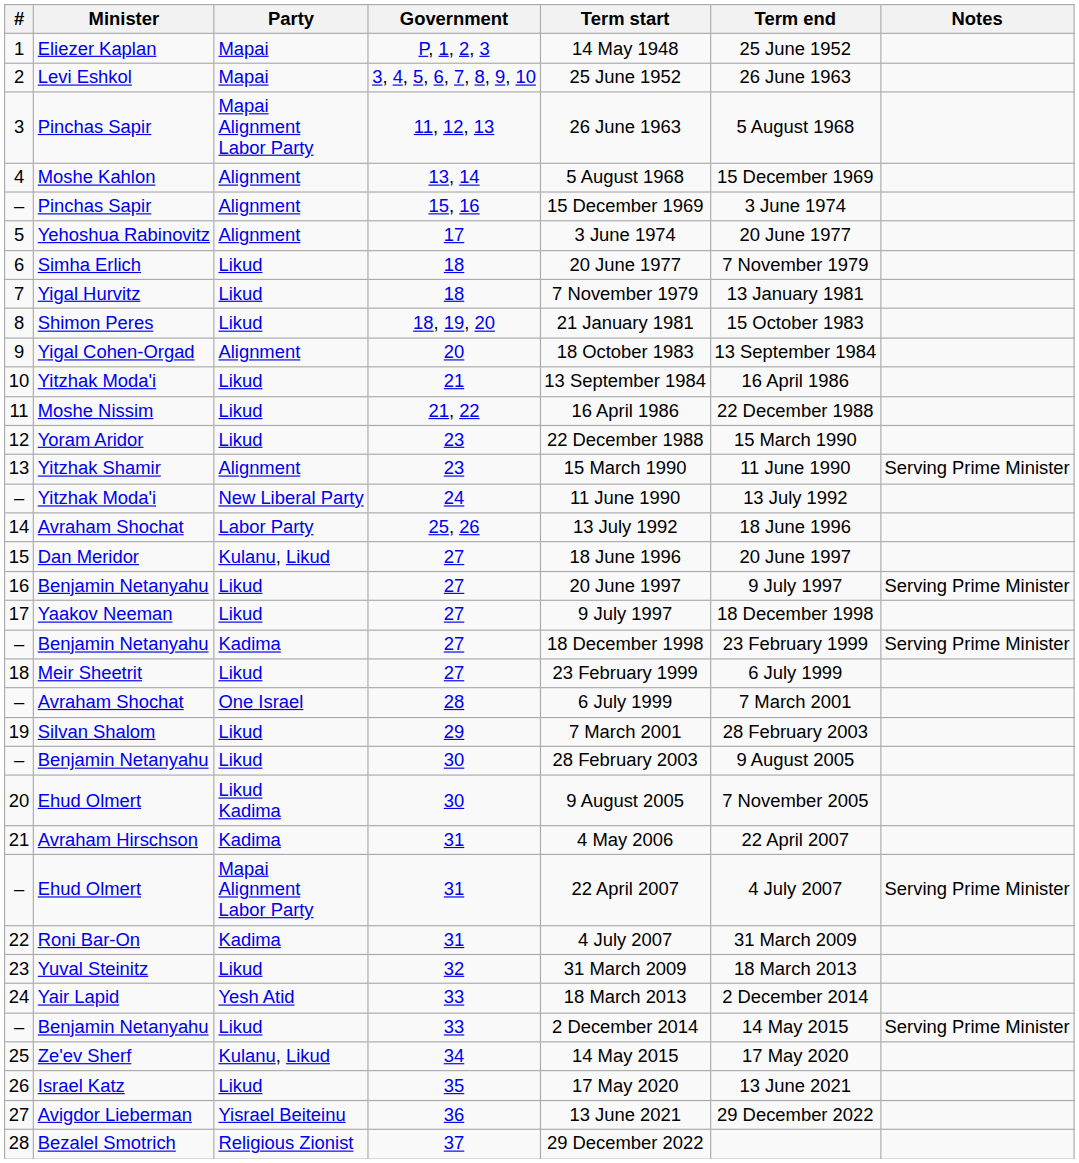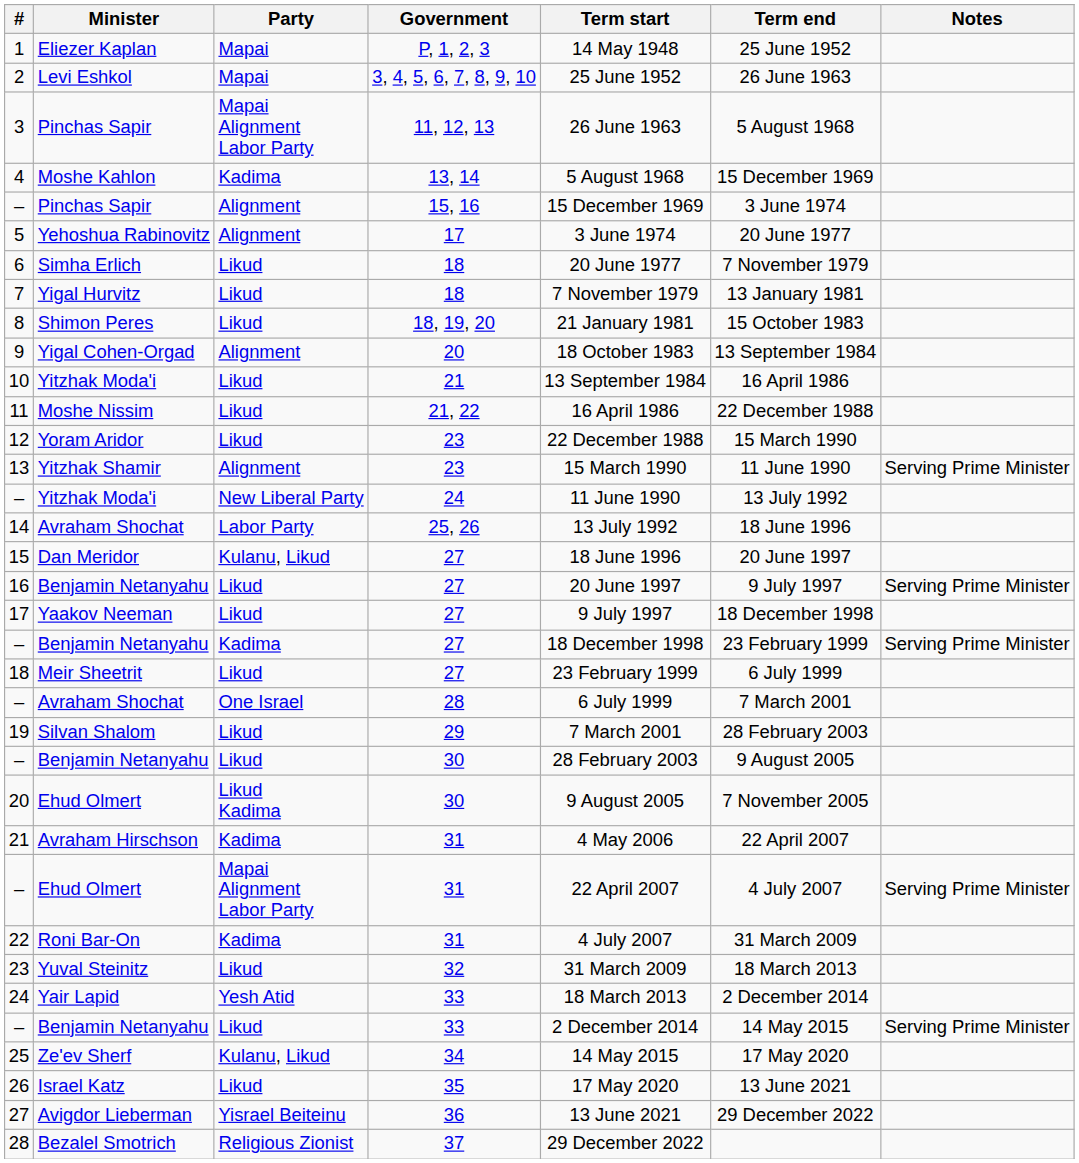 <table class=wikitable style=text-align:center>
 <tr>
 <th>#</th>
 <th>Minister</th>
 <th>Party</th>
 <th>Government</th>
 <th>Term start</th>
 <th>Term end</th>
 <th>Notes</th>
 </tr>
 <tr>
 <td>1</td>
 <td align=left><a href='#'>Eliezer Kaplan</a></td>
 <td align=left><a href='#'>Mapai</a></td>
 <td><a href='#'>P</a>, <a href='#'>1</a>, <a href='#'>2</a>, <a href='#'>3</a></td>
 <td>14 May 1948</td>
 <td>25 June 1952</td>
 <td></td>
 </tr>
 <tr>
 <td>2</td>
 <td align=left><a href='#'>Levi Eshkol</a></td>
 <td align=left><a href='#'>Mapai</a></td>
 <td><a href='#'>3</a>, <a href='#'>4</a>, <a href='#'>5</a>, <a href='#'>6</a>, <a href='#'>7</a>, <a href='#'>8</a>, <a href='#'>9</a>, <a href='#'>10</a></td>
 <td>25 June 1952</td>
 <td>26 June 1963</td>
 <td></td>
 </tr>
 <tr>
 <td>3</td>
 <td align=left><a href='#'>Pinchas Sapir</a></td>
 <td align=left><a href='#'>Mapai</a><br><a href='#'>Alignment</a><br><a href='#'>Labor Party</a></td>
 <td><a href='#'>11</a>, <a href='#'>12</a>, <a href='#'>13</a></td>
 <td>26 June 1963</td>
 <td>5 August 1968</td>
 <td></td>
 </tr>
 <tr>
 <td>4</td>
 <td align=left><a href='#'>Moshe Kahlon</a></td>
-<td align=left><a href='#'>Alignment</a></td>
+<td align=left><a href='#'>Kadima</a></td>
 <td><a href='#'>13</a>, <a href='#'>14</a></td>
 <td>5 August 1968</td>
 <td>15 December 1969</td>
 <td></td>
 </tr>
 <tr>
 <td>–</td>
 <td align=left><a href='#'>Pinchas Sapir</a></td>
 <td align=left><a href='#'>Alignment</a></td>
 <td><a href='#'>15</a>, <a href='#'>16</a></td>
 <td>15 December 1969</td>
 <td>3 June 1974</td>
 <td></td>
 </tr>
 <tr>
 <td>5</td>
 <td align=left><a href='#'>Yehoshua Rabinovitz</a></td>
 <td align=left><a href='#'>Alignment</a></td>
 <td><a href='#'>17</a></td>
 <td>3 June 1974</td>
 <td>20 June 1977</td>
 <td></td>
 </tr>
 <tr>
 <td>6</td>
 <td align=left><a href='#'>Simha Erlich</a></td>
 <td align=left><a href='#'>Likud</a></td>
 <td><a href='#'>18</a></td>
 <td>20 June 1977</td>
 <td>7 November 1979</td>
 <td></td>
 </tr>
 <tr>
 <td>7</td>
 <td align=left><a href='#'>Yigal Hurvitz</a></td>
 <td align=left><a href='#'>Likud</a></td>
 <td><a href='#'>18</a></td>
 <td>7 November 1979</td>
 <td>13 January 1981</td>
 <td></td>
 </tr>
 <tr>
 <td>8</td>
 <td align=left><a href='#'>Shimon Peres</a></td>
 <td align=left><a href='#'>Likud</a></td>
 <td><a href='#'>18</a>, <a href='#'>19</a>, <a href='#'>20</a></td>
 <td>21 January 1981</td>
 <td>15 October 1983</td>
 <td></td>
 </tr>
 <tr>
 <td>9</td>
 <td align=left><a href='#'>Yigal Cohen-Orgad</a></td>
 <td align=left><a href='#'>Alignment</a></td>
 <td><a href='#'>20</a></td>
 <td>18 October 1983</td>
 <td>13 September 1984</td>
 <td></td>
 </tr>
 <tr>
 <td>10</td>
 <td align=left><a href='#'>Yitzhak Moda'i</a></td>
 <td align=left><a href='#'>Likud</a></td>
 <td><a href='#'>21</a></td>
 <td>13 September 1984</td>
 <td>16 April 1986</td>
 <td></td>
 </tr>
 <tr>
 <td>11</td>
 <td align=left><a href='#'>Moshe Nissim</a></td>
 <td align=left><a href='#'>Likud</a></td>
 <td><a href='#'>21</a>, <a href='#'>22</a></td>
 <td>16 April 1986</td>
 <td>22 December 1988</td>
 <td></td>
 </tr>
 <tr>
 <td>12</td>
 <td align=left><a href='#'>Yoram Aridor</a></td>
 <td align=left><a href='#'>Likud</a></td>
 <td><a href='#'>23</a></td>
 <td>22 December 1988</td>
 <td>15 March 1990</td>
 <td></td>
 </tr>
 <tr>
 <td>13</td>
 <td align=left><a href='#'>Yitzhak Shamir</a></td>
 <td align=left><a href='#'>Alignment</a></td>
 <td><a href='#'>23</a></td>
 <td>15 March 1990</td>
 <td>11 June 1990</td>
 <td>Serving Prime Minister</td>
 </tr>
 <tr>
 <td>–</td>
 <td align=left><a href='#'>Yitzhak Moda'i</a></td>
 <td align=left><a href='#'>New Liberal Party</a></td>
 <td><a href='#'>24</a></td>
 <td>11 June 1990</td>
 <td>13 July 1992</td>
 <td></td>
 </tr>
 <tr>
 <td>14</td>
 <td align=left><a href='#'>Avraham Shochat</a></td>
 <td align=left><a href='#'>Labor Party</a></td>
 <td><a href='#'>25</a>, <a href='#'>26</a></td>
 <td>13 July 1992</td>
 <td>18 June 1996</td>
 <td></td>
 </tr>
 <tr>
 <td>15</td>
 <td align=left><a href='#'>Dan Meridor</a></td>
 <td align=left><a href='#'>Kulanu</a>, <a href='#'>Likud</a></td>
 <td><a href='#'>27</a></td>
 <td>18 June 1996</td>
 <td>20 June 1997</td>
 <td></td>
 </tr>
 <tr>
 <td>16</td>
 <td align=left><a href='#'>Benjamin Netanyahu</a></td>
 <td align=left><a href='#'>Likud</a></td>
 <td><a href='#'>27</a></td>
 <td>20 June 1997</td>
 <td>9 July 1997</td>
 <td>Serving Prime Minister</td>
 </tr>
 <tr>
 <td>17</td>
 <td align=left><a href='#'>Yaakov Neeman</a></td>
 <td align=left><a href='#'>Likud</a></td>
 <td><a href='#'>27</a></td>
 <td>9 July 1997</td>
 <td>18 December 1998</td>
 <td></td>
 </tr>
 <tr>
 <td>–</td>
 <td align=left><a href='#'>Benjamin Netanyahu</a></td>
 <td align=left><a href='#'>Kadima</a></td>
 <td><a href='#'>27</a></td>
 <td>18 December 1998</td>
 <td>23 February 1999</td>
 <td>Serving Prime Minister</td>
 </tr>
 <tr>
 <td>18</td>
 <td align=left><a href='#'>Meir Sheetrit</a></td>
 <td align=left><a href='#'>Likud</a></td>
 <td><a href='#'>27</a></td>
 <td>23 February 1999</td>
 <td>6 July 1999</td>
 <td></td>
 </tr>
 <tr>
 <td>–</td>
 <td align=left><a href='#'>Avraham Shochat</a></td>
 <td align=left><a href='#'>One Israel</a></td>
 <td><a href='#'>28</a></td>
 <td>6 July 1999</td>
 <td>7 March 2001</td>
 <td></td>
 </tr>
 <tr>
 <td>19</td>
 <td align=left><a href='#'>Silvan Shalom</a></td>
 <td align=left><a href='#'>Likud</a></td>
 <td><a href='#'>29</a></td>
 <td>7 March 2001</td>
 <td>28 February 2003</td>
 <td></td>
 </tr>
 <tr>
 <td>–</td>
 <td align=left><a href='#'>Benjamin Netanyahu</a></td>
 <td align=left><a href='#'>Likud</a></td>
 <td><a href='#'>30</a></td>
 <td>28 February 2003</td>
 <td>9 August 2005</td>
 <td></td>
 </tr>
 <tr>
 <td>20</td>
 <td align=left><a href='#'>Ehud Olmert</a></td>
 <td align=left><a href='#'>Likud</a><br><a href='#'>Kadima</a></td>
 <td><a href='#'>30</a></td>
 <td>9 August 2005</td>
 <td>7 November 2005</td>
 <td></td>
 </tr>
 <tr>
 <td>21</td>
 <td align=left><a href='#'>Avraham Hirschson</a></td>
 <td align=left><a href='#'>Kadima</a></td>
 <td><a href='#'>31</a></td>
 <td>4 May 2006</td>
 <td>22 April 2007</td>
 <td></td>
 </tr>
 <tr>
 <td>–</td>
 <td align=left><a href='#'>Ehud Olmert</a></td>
 <td align=left><a href='#'>Mapai</a><br><a href='#'>Alignment</a><br><a href='#'>Labor Party</a></td>
 <td><a href='#'>31</a></td>
 <td>22 April 2007</td>
 <td>4 July 2007</td>
 <td>Serving Prime Minister</td>
 </tr>
 <tr>
 <td>22</td>
 <td align=left><a href='#'>Roni Bar-On</a></td>
 <td align=left><a href='#'>Kadima</a></td>
 <td><a href='#'>31</a></td>
 <td>4 July 2007</td>
 <td>31 March 2009</td>
 <td></td>
 </tr>
 <tr>
 <td>23</td>
 <td align=left><a href='#'>Yuval Steinitz</a></td>
 <td align=left><a href='#'>Likud</a></td>
 <td><a href='#'>32</a></td>
 <td>31 March 2009</td>
 <td>18 March 2013</td>
 <td></td>
 </tr>
 <tr>
 <td>24</td>
 <td align=left><a href='#'>Yair Lapid</a></td>
 <td align=left><a href='#'>Yesh Atid</a></td>
 <td><a href='#'>33</a></td>
 <td>18 March 2013</td>
 <td>2 December 2014</td>
 <td></td>
 </tr>
 <tr>
 <td>–</td>
 <td align=left><a href='#'>Benjamin Netanyahu</a></td>
 <td align=left><a href='#'>Likud</a></td>
 <td><a href='#'>33</a></td>
 <td>2 December 2014</td>
 <td>14 May 2015</td>
 <td>Serving Prime Minister</td>
 </tr>
 <tr>
 <td>25</td>
 <td align=left><a href='#'>Ze'ev Sherf</a></td>
 <td align=left><a href='#'>Kulanu</a>, <a href='#'>Likud</a></td>
 <td><a href='#'>34</a></td>
 <td>14 May 2015</td>
 <td>17 May 2020</td>
 <td></td>
 </tr>
 <tr>
 <td>26</td>
 <td align=left><a href='#'>Israel Katz</a></td>
 <td align=left><a href='#'>Likud</a></td>
 <td><a href='#'>35</a></td>
 <td>17 May 2020</td>
 <td>13 June 2021</td>
 <td></td>
 </tr>
 <tr>
 <td>27</td>
 <td align=left><a href='#'>Avigdor Lieberman</a></td>
 <td align=left><a href='#'>Yisrael Beiteinu</a></td>
 <td><a href='#'>36</a></td>
 <td>13 June 2021</td>
 <td>29 December 2022</td>
 <td></td>
 </tr>
 <tr>
 <td>28</td>
 <td align=left><a href='#'>Bezalel Smotrich</a></td>
 <td align=left><a href='#'>Religious Zionist</a></td>
 <td><a href='#'>37</a></td>
 <td>29 December 2022</td>
 <td></td>
 <td></td>
 </tr>
 </table>
